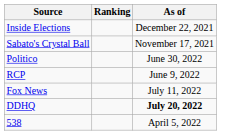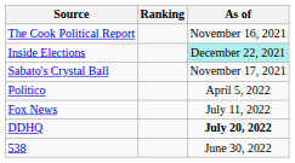 <table class="wikitable" style="text-align:center">
 <tr>
 <th>Source</th>
 <th>Ranking</th>
 <th>As of</th>
 </tr>
 <tr>
+<td align=left><a href='#'>The Cook Political Report</a></td>
+<td></td>
+<td>November 16, 2021</td>
+</tr>
+<tr>
 <td align=left><a href='#'>Inside Elections</a></td>
 <td></td>
-<td>December 22, 2021</td>
+<td style="background: paleturquoise;">December 22, 2021</td>
 </tr>
 <tr>
 <td align=left><a href='#'>Sabato's Crystal Ball</a></td>
 <td></td>
 <td>November 17, 2021</td>
 </tr>
 <tr>
 <td align="left"><a href='#'>Politico</a></td>
 <td></td>
-<td>June 30, 2022</td>
-</tr>
-<tr>
-<td align="left"><a href='#'>RCP</a></td>
-<td></td>
-<td>June 9, 2022</td>
+<td>April 5, 2022</td>
 </tr>
 <tr>
 <td align=left><a href='#'>Fox News</a></td>
 <td></td>
 <td>July 11, 2022</td>
 </tr>
 <tr>
 <td align="left"><a href='#'>DDHQ</a></td>
 <td></td>
 <td><strong>July 20, 2022</strong></td>
 </tr>
 <tr>
 <td align="left"><a href='#'>538</a></td>
 <td></td>
-<td>April 5, 2022</td>
+<td>June 30, 2022</td>
 </tr>
 </table>
